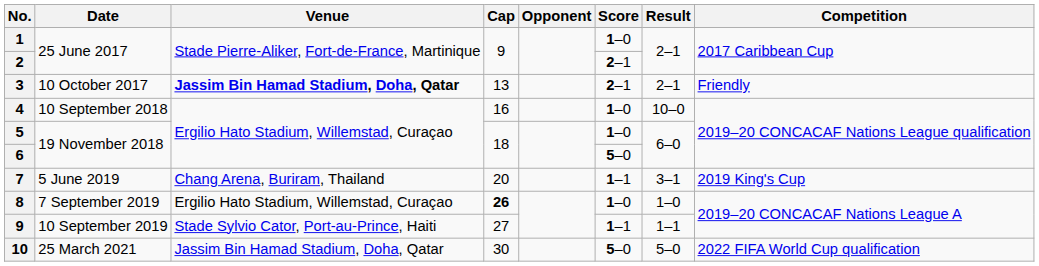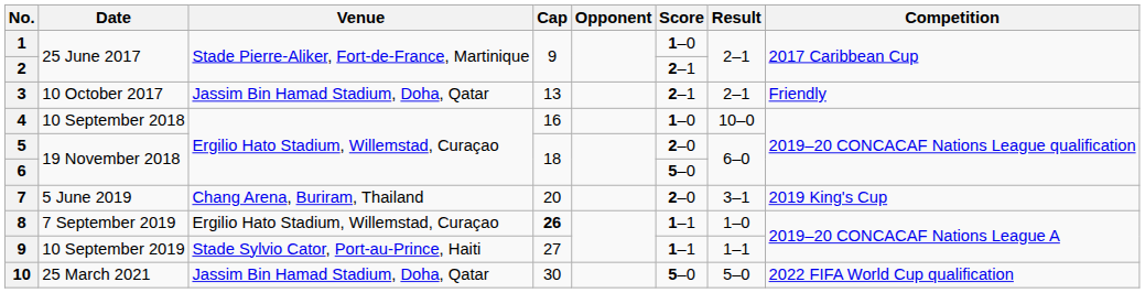 <table class="wikitable sortable plainrowheaders">
 <tr>
 <th scope=col>No.</th>
 <th scope=col data-sort-type=date>Date</th>
 <th scope=col>Venue</th>
 <th scope=col>Cap</th>
 <th scope=col>Opponent</th>
 <th scope=col>Score</th>
 <th scope=col>Result</th>
 <th scope=col>Competition</th>
 </tr>
 <tr>
 <th scope=row>1</th>
 <td rowspan=2>25 June 2017</td>
 <td rowspan=2><a href='#'>Stade Pierre-Aliker</a>, <a href='#'>Fort-de-France</a>, Martinique</td>
 <td rowspan=2 align=center>9</td>
 <td rowspan=2></td>
 <td align=center><strong>1</strong>–0</td>
 <td rowspan=2 align=center>2–1</td>
 <td rowspan=2><a href='#'>2017 Caribbean Cup</a></td>
 </tr>
 <tr>
 <th scope=row>2</th>
 <td align=center><strong>2</strong>–1</td>
 </tr>
 <tr>
 <th scope=row>3</th>
 <td>10 October 2017</td>
-<td><strong><a href='#'>Jassim Bin Hamad Stadium</a>, <a href='#'>Doha</a>, Qatar</strong></td>
+<td><a href='#'>Jassim Bin Hamad Stadium</a>, <a href='#'>Doha</a>, Qatar</td>
 <td align=center>13</td>
 <td></td>
 <td align=center><strong>2</strong>–1</td>
 <td align=center>2–1</td>
 <td><a href='#'>Friendly</a></td>
 </tr>
 <tr>
 <th scope=row>4</th>
 <td>10 September 2018</td>
 <td rowspan=3><a href='#'>Ergilio Hato Stadium</a>, <a href='#'>Willemstad</a>, Curaçao</td>
 <td align=center>16</td>
 <td></td>
 <td align=center><strong>1</strong>–0</td>
 <td align=center>10–0</td>
 <td rowspan=3><a href='#'>2019–20 CONCACAF Nations League qualification</a></td>
 </tr>
 <tr>
 <th scope=row>5</th>
 <td rowspan=2>19 November 2018</td>
 <td rowspan=2 align=center>18</td>
 <td rowspan=2></td>
-<td align=center><strong>1</strong>–0</td>
+<td align=center><strong>2</strong>–0</td>
 <td rowspan=2 align=center>6–0</td>
 </tr>
 <tr>
 <th scope=row>6</th>
 <td align=center><strong>5</strong>–0</td>
 </tr>
 <tr>
 <th scope=row>7</th>
 <td>5 June 2019</td>
 <td><a href='#'>Chang Arena</a>, <a href='#'>Buriram</a>, Thailand</td>
 <td align=center>20</td>
 <td></td>
-<td align=center><strong>1</strong>–1</td>
+<td align=center><strong>2</strong>–0</td>
 <td align=center>3–1</td>
 <td><a href='#'>2019 King's Cup</a></td>
 </tr>
 <tr>
 <th scope=row>8</th>
 <td>7 September 2019</td>
 <td>Ergilio Hato Stadium, Willemstad, Curaçao</td>
 <td align=center><strong>26</strong></td>
 <td rowspan=2></td>
-<td align=center><strong>1</strong>–0</td>
+<td align=center><strong>1</strong>–1</td>
 <td align=center>1–0</td>
 <td rowspan=2><a href='#'>2019–20 CONCACAF Nations League A</a></td>
 </tr>
 <tr>
 <th scope=row>9</th>
 <td>10 September 2019</td>
 <td><a href='#'>Stade Sylvio Cator</a>, <a href='#'>Port-au-Prince</a>, Haiti</td>
 <td align=center>27</td>
 <td align=center><strong>1</strong>–1</td>
 <td align=center>1–1</td>
 </tr>
 <tr>
 <th scope=row>10</th>
 <td>25 March 2021</td>
 <td><a href='#'>Jassim Bin Hamad Stadium</a>, <a href='#'>Doha</a>, Qatar</td>
 <td align=center>30</td>
 <td></td>
 <td align=center><strong>5</strong>–0</td>
 <td align=center>5–0</td>
 <td><a href='#'>2022 FIFA World Cup qualification</a></td>
 </tr>
 </table>
